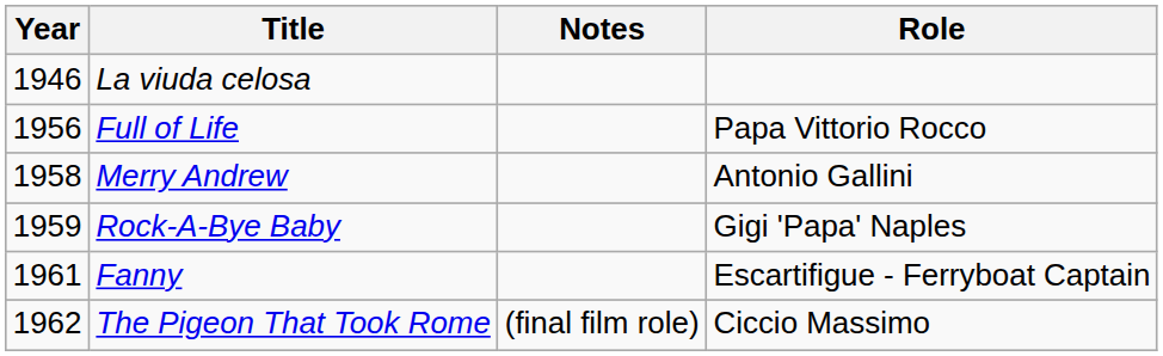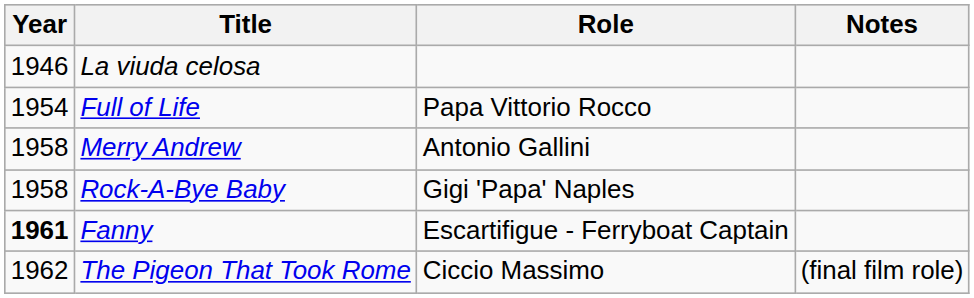 <table class="wikitable">
 <tr>
 <th>Year</th>
 <th>Title</th>
+<th>Role</th>
 <th>Notes</th>
-<th>Role</th>
 </tr>
 <tr>
 <td>1946</td>
 <td><em>La viuda celosa</em></td>
 <td></td>
 <td></td>
 </tr>
 <tr>
-<td>1956</td>
+<td>1954</td>
 <td><em><a href='#'>Full of Life</a></em></td>
+<td>Papa Vittorio Rocco</td>
 <td></td>
-<td>Papa Vittorio Rocco</td>
 </tr>
 <tr>
 <td>1958</td>
 <td><em><a href='#'>Merry Andrew</a></em></td>
+<td>Antonio Gallini</td>
 <td></td>
-<td>Antonio Gallini</td>
 </tr>
 <tr>
-<td>1959</td>
+<td>1958</td>
 <td><em><a href='#'>Rock-A-Bye Baby</a></em></td>
+<td>Gigi 'Papa' Naples</td>
 <td></td>
-<td>Gigi 'Papa' Naples</td>
 </tr>
 <tr>
-<td>1961</td>
+<td><strong>1961</strong></td>
 <td><em><a href='#'>Fanny</a></em></td>
+<td>Escartifigue - Ferryboat Captain</td>
 <td></td>
-<td>Escartifigue - Ferryboat Captain</td>
 </tr>
 <tr>
 <td>1962</td>
 <td><em><a href='#'>The Pigeon That Took Rome</a></em></td>
+<td>Ciccio Massimo</td>
 <td>(final film role)</td>
-<td>Ciccio Massimo</td>
 </tr>
 </table>
